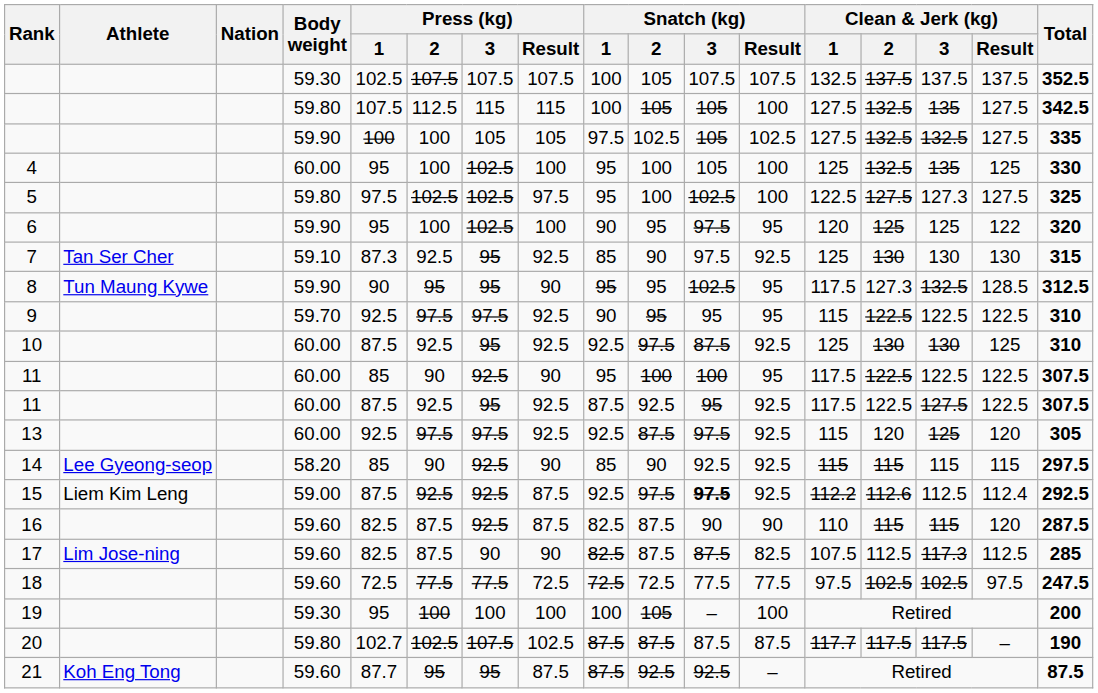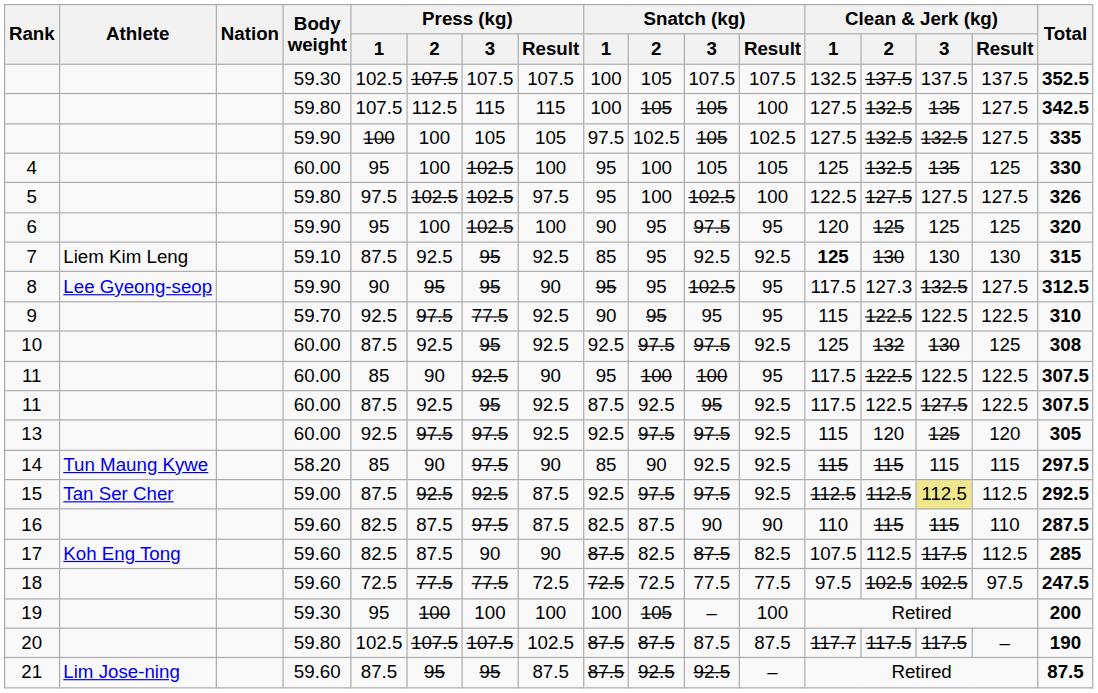 <table class="wikitable sortable" style="text-align:center;">
 <tr>
 <th rowspan=2>Rank</th>
 <th rowspan=2>Athlete</th>
 <th rowspan=2>Nation</th>
 <th rowspan=2>Body<br>weight</th>
 <th colspan=4>Press (kg)</th>
 <th colspan=4>Snatch (kg)</th>
 <th colspan=4>Clean & Jerk (kg)</th>
 <th rowspan=2>Total</th>
 </tr>
 <tr>
 <th>1</th>
 <th>2</th>
 <th>3</th>
 <th>Result</th>
 <th>1</th>
 <th>2</th>
 <th>3</th>
 <th>Result</th>
 <th>1</th>
 <th>2</th>
 <th>3</th>
 <th>Result</th>
 </tr>
 <tr>
 <td></td>
 <td align=left></td>
 <td align=left></td>
 <td>59.30</td>
 <td>102.5</td>
 <td><s>107.5</s></td>
 <td>107.5</td>
 <td>107.5</td>
 <td>100</td>
 <td>105</td>
 <td>107.5</td>
 <td>107.5 </td>
 <td>132.5</td>
 <td><s>137.5</s></td>
 <td>137.5</td>
 <td>137.5 </td>
 <td><strong>352.5</strong> </td>
 </tr>
 <tr>
 <td></td>
 <td align=left></td>
 <td align=left></td>
 <td>59.80</td>
 <td>107.5</td>
 <td>112.5</td>
 <td>115</td>
 <td>115 </td>
 <td>100</td>
 <td><s>105</s></td>
 <td><s>105</s></td>
 <td>100</td>
 <td>127.5</td>
 <td><s>132.5</s></td>
 <td><s>135</s></td>
 <td>127.5</td>
 <td><strong>342.5</strong></td>
 </tr>
 <tr>
 <td></td>
 <td align=left></td>
 <td align=left></td>
 <td>59.90</td>
 <td><s>100</s></td>
 <td>100</td>
 <td>105</td>
 <td>105</td>
 <td>97.5</td>
 <td>102.5</td>
 <td><s>105</s></td>
 <td>102.5</td>
 <td>127.5</td>
 <td><s>132.5</s></td>
 <td><s>132.5</s></td>
 <td>127.5</td>
 <td><strong>335</strong></td>
 </tr>
 <tr>
 <td>4</td>
 <td align=left></td>
 <td align=left></td>
 <td>60.00</td>
 <td>95</td>
 <td>100</td>
 <td><s>102.5</s></td>
 <td>100</td>
 <td>95</td>
 <td>100</td>
 <td>105</td>
-<td>100</td>
+<td>105</td>
 <td>125</td>
 <td><s>132.5</s></td>
 <td><s>135</s></td>
 <td>125</td>
 <td><strong>330</strong></td>
 </tr>
 <tr>
 <td>5</td>
 <td align=left></td>
 <td align=left></td>
 <td>59.80</td>
 <td>97.5</td>
 <td><s>102.5</s></td>
 <td><s>102.5</s></td>
 <td>97.5</td>
 <td>95</td>
 <td>100</td>
 <td><s>102.5</s></td>
 <td>100</td>
 <td>122.5</td>
 <td><s>127.5</s></td>
-<td>127.3</td>
 <td>127.5</td>
-<td><strong>325</strong></td>
+<td>127.5</td>
+<td><strong>326</strong></td>
 </tr>
 <tr>
 <td>6</td>
 <td align=left></td>
 <td align=left></td>
 <td>59.90</td>
 <td>95</td>
 <td>100</td>
 <td><s>102.5</s></td>
 <td>100</td>
 <td>90</td>
 <td>95</td>
 <td><s>97.5</s></td>
 <td>95</td>
 <td>120</td>
 <td><s>125</s></td>
 <td>125</td>
-<td>122</td>
+<td>125</td>
 <td><strong>320</strong></td>
 </tr>
 <tr>
 <td>7</td>
-<td align=left><a href='#'>Tan Ser Cher</a></td>
+<td align=left>Liem Kim Leng</td>
 <td align=left></td>
 <td>59.10</td>
-<td>87.3</td>
+<td>87.5</td>
 <td>92.5</td>
 <td><s>95</s></td>
 <td>92.5</td>
 <td>85</td>
-<td>90</td>
-<td>97.5</td>
+<td>95</td>
 <td>92.5</td>
-<td>125</td>
+<td>92.5</td>
+<td><strong>125</strong></td>
 <td><s>130</s></td>
 <td>130</td>
 <td>130</td>
 <td><strong>315</strong></td>
 </tr>
 <tr>
 <td>8</td>
-<td align=left><a href='#'>Tun Maung Kywe</a></td>
+<td align=left><a href='#'>Lee Gyeong-seop</a></td>
 <td align=left></td>
 <td>59.90</td>
 <td>90</td>
 <td><s>95</s></td>
 <td><s>95</s></td>
 <td>90</td>
 <td><s>95</s></td>
 <td>95</td>
 <td><s>102.5</s></td>
 <td>95</td>
 <td>117.5</td>
 <td>127.3</td>
 <td><s>132.5</s></td>
-<td>128.5</td>
+<td>127.5</td>
 <td><strong>312.5</strong></td>
 </tr>
 <tr>
 <td>9</td>
 <td align=left></td>
 <td align=left></td>
 <td>59.70</td>
 <td>92.5</td>
 <td><s>97.5</s></td>
-<td><s>97.5</s></td>
+<td><s>77.5</s></td>
 <td>92.5</td>
 <td>90</td>
 <td><s>95</s></td>
 <td>95</td>
 <td>95</td>
 <td>115</td>
 <td><s>122.5</s></td>
 <td>122.5</td>
 <td>122.5</td>
 <td><strong>310</strong></td>
 </tr>
 <tr>
 <td>10</td>
 <td align=left></td>
 <td align=left></td>
 <td>60.00</td>
 <td>87.5</td>
 <td>92.5</td>
 <td><s>95</s></td>
 <td>92.5</td>
 <td>92.5</td>
 <td><s>97.5</s></td>
-<td><s>87.5</s></td>
+<td><s>97.5</s></td>
 <td>92.5</td>
 <td>125</td>
-<td><s>130</s></td>
+<td><s>132</s></td>
 <td><s>130</s></td>
 <td>125</td>
-<td><strong>310</strong></td>
+<td><strong>308</strong></td>
 </tr>
 <tr>
 <td>11</td>
 <td align=left></td>
 <td align=left></td>
 <td>60.00</td>
 <td>85</td>
 <td>90</td>
 <td><s>92.5</s></td>
 <td>90</td>
 <td>95</td>
 <td><s>100</s></td>
 <td><s>100</s></td>
 <td>95</td>
 <td>117.5</td>
 <td><s>122.5</s></td>
 <td>122.5</td>
 <td>122.5</td>
 <td><strong>307.5</strong></td>
 </tr>
 <tr>
 <td>11</td>
 <td align=left></td>
 <td align=left></td>
 <td>60.00</td>
 <td>87.5</td>
 <td>92.5</td>
 <td><s>95</s></td>
 <td>92.5</td>
 <td>87.5</td>
 <td>92.5</td>
 <td><s>95</s></td>
 <td>92.5</td>
 <td>117.5</td>
 <td>122.5</td>
 <td><s>127.5</s></td>
 <td>122.5</td>
 <td><strong>307.5</strong></td>
 </tr>
 <tr>
 <td>13</td>
 <td align=left></td>
 <td align=left></td>
 <td>60.00</td>
 <td>92.5</td>
 <td><s>97.5</s></td>
 <td><s>97.5</s></td>
 <td>92.5</td>
 <td>92.5</td>
-<td><s>87.5</s></td>
+<td><s>97.5</s></td>
 <td><s>97.5</s></td>
 <td>92.5</td>
 <td>115</td>
 <td>120</td>
 <td><s>125</s></td>
 <td>120</td>
 <td><strong>305</strong></td>
 </tr>
 <tr>
 <td>14</td>
-<td align=left><a href='#'>Lee Gyeong-seop</a></td>
+<td align=left><a href='#'>Tun Maung Kywe</a></td>
 <td align=left></td>
 <td>58.20</td>
 <td>85</td>
 <td>90</td>
-<td><s>92.5</s></td>
+<td><s>97.5</s></td>
 <td>90</td>
 <td>85</td>
 <td>90</td>
 <td>92.5</td>
 <td>92.5</td>
 <td><s>115</s></td>
 <td><s>115</s></td>
 <td>115</td>
 <td>115</td>
 <td><strong>297.5</strong></td>
 </tr>
 <tr>
 <td>15</td>
-<td align=left>Liem Kim Leng</td>
+<td align=left><a href='#'>Tan Ser Cher</a></td>
 <td align=left></td>
 <td>59.00</td>
 <td>87.5</td>
 <td><s>92.5</s></td>
 <td><s>92.5</s></td>
 <td>87.5</td>
 <td>92.5</td>
 <td><s>97.5</s></td>
-<td><strong><s>97.5</s></strong></td>
+<td><s>97.5</s></td>
 <td>92.5</td>
-<td><s>112.2</s></td>
-<td><s>112.6</s></td>
+<td><s>112.5</s></td>
+<td><s>112.5</s></td>
+<td style="background: khaki;">112.5</td>
 <td>112.5</td>
-<td>112.4</td>
 <td><strong>292.5</strong></td>
 </tr>
 <tr>
 <td>16</td>
 <td align=left></td>
 <td align=left></td>
 <td>59.60</td>
 <td>82.5</td>
 <td>87.5</td>
-<td><s>92.5</s></td>
+<td><s>97.5</s></td>
 <td>87.5</td>
 <td>82.5</td>
 <td>87.5</td>
 <td>90</td>
 <td>90</td>
 <td>110</td>
 <td><s>115</s></td>
 <td><s>115</s></td>
-<td>120</td>
+<td>110</td>
 <td><strong>287.5</strong></td>
 </tr>
 <tr>
 <td>17</td>
-<td align=left><a href='#'>Lim Jose-ning</a></td>
+<td align=left><a href='#'>Koh Eng Tong</a></td>
 <td align=left></td>
 <td>59.60</td>
 <td>82.5</td>
 <td>87.5</td>
 <td>90</td>
 <td>90</td>
-<td><s>82.5</s></td>
-<td>87.5</td>
+<td><s>87.5</s></td>
+<td>82.5</td>
 <td><s>87.5</s></td>
 <td>82.5</td>
 <td>107.5</td>
 <td>112.5</td>
-<td><s>117.3</s></td>
+<td><s>117.5</s></td>
 <td>112.5</td>
 <td><strong>285</strong></td>
 </tr>
 <tr>
 <td>18</td>
 <td align=left></td>
 <td align=left></td>
 <td>59.60</td>
 <td>72.5</td>
 <td><s>77.5</s></td>
 <td><s>77.5</s></td>
 <td>72.5</td>
 <td><s>72.5</s></td>
 <td>72.5</td>
 <td>77.5</td>
 <td>77.5</td>
 <td>97.5</td>
 <td><s>102.5</s></td>
 <td><s>102.5</s></td>
 <td>97.5</td>
 <td><strong>247.5</strong></td>
 </tr>
 <tr>
 <td>19</td>
 <td align=left></td>
 <td align=left></td>
 <td>59.30</td>
 <td>95</td>
 <td><s>100</s></td>
 <td>100</td>
 <td>100</td>
 <td>100</td>
 <td><s>105</s></td>
 <td>–</td>
 <td>100</td>
 <td colspan=4>Retired</td>
 <td><strong>200</strong></td>
 </tr>
 <tr>
 <td>20</td>
 <td align=left></td>
 <td align=left></td>
 <td>59.80</td>
-<td>102.7</td>
-<td><s>102.5</s></td>
+<td>102.5</td>
+<td><s>107.5</s></td>
 <td><s>107.5</s></td>
 <td>102.5</td>
 <td><s>87.5</s></td>
 <td><s>87.5</s></td>
 <td>87.5</td>
 <td>87.5</td>
 <td><s>117.7</s></td>
 <td><s>117.5</s></td>
 <td><s>117.5</s></td>
 <td>–</td>
 <td><strong>190</strong></td>
 </tr>
 <tr>
 <td>21</td>
-<td align=left><a href='#'>Koh Eng Tong</a></td>
+<td align=left><a href='#'>Lim Jose-ning</a></td>
 <td align=left></td>
 <td>59.60</td>
-<td>87.7</td>
+<td>87.5</td>
 <td><s>95</s></td>
 <td><s>95</s></td>
 <td>87.5</td>
 <td><s>87.5</s></td>
 <td><s>92.5</s></td>
 <td><s>92.5</s></td>
 <td>–</td>
 <td colspan=4>Retired</td>
 <td><strong>87.5</strong></td>
 </tr>
 </table>
